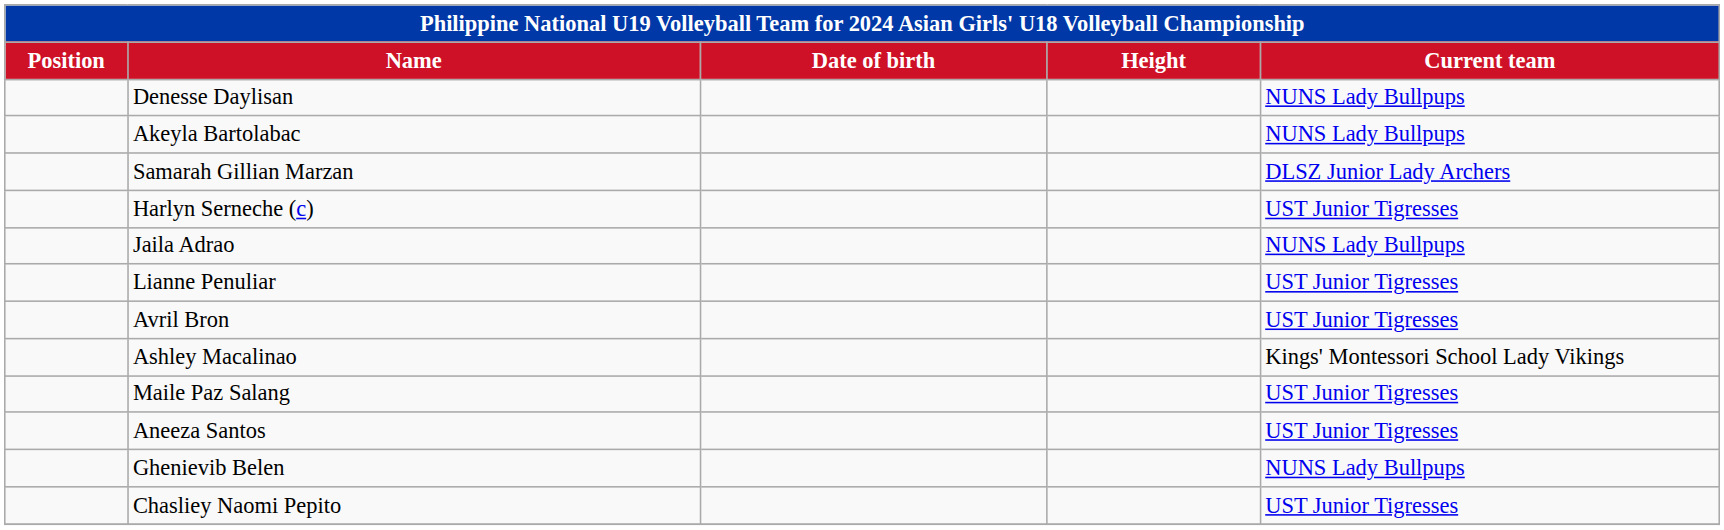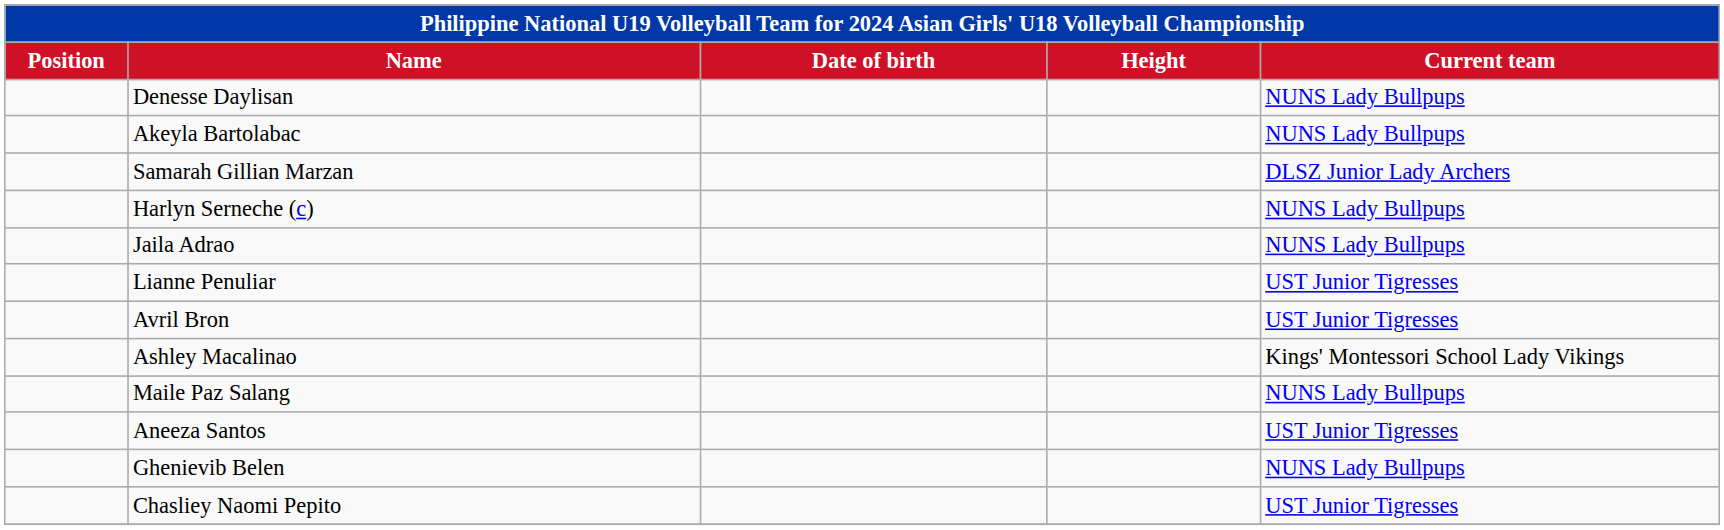 <table class="wikitable sortable" style="font-size:90%; text-align:center;">
 <tr>
 <th colspan="5" style= "background:#0038A8; color:#FFFFFF"><strong>Philippine National U19 Volleyball Team for 2024 Asian Girls' U18 Volleyball Championship</strong></th>
 </tr>
 <tr>
 <th style="width:5em; background:#CE1126; color:#FFFFFF;">Position</th>
 <th style="width:25em; background:#CE1126; color:#FFFFFF;">Name</th>
 <th style="width:15em; background:#CE1126; color:#FFFFFF;">Date of birth</th>
 <th style="width:9em; background:#CE1126; color:#FFFFFF;">Height</th>
 <th style="width:20em; background:#CE1126; color:#FFFFFF;">Current team</th>
 </tr>
 <tr align=center>
 <td></td>
 <td align=left>Denesse Daylisan</td>
 <td align=right></td>
 <td></td>
 <td align=left> <a href='#'>NUNS Lady Bullpups</a></td>
 </tr>
 <tr align=center>
 <td></td>
 <td align=left>Akeyla Bartolabac</td>
 <td align=right></td>
 <td></td>
 <td align=left> <a href='#'>NUNS Lady Bullpups</a></td>
 </tr>
 <tr align=center>
 <td></td>
 <td align=left>Samarah Gillian Marzan</td>
 <td align=right></td>
 <td></td>
 <td align=left> <a href='#'>DLSZ Junior Lady Archers</a></td>
 </tr>
 <tr align=center>
 <td></td>
 <td align=left>Harlyn Serneche (<a href='#'>c</a>)</td>
 <td align=right></td>
 <td></td>
-<td align=left> <a href='#'>UST Junior Tigresses</a></td>
+<td align=left> <a href='#'>NUNS Lady Bullpups</a></td>
 </tr>
 <tr align=center>
 <td></td>
 <td align=left>Jaila Adrao</td>
 <td align=right></td>
 <td></td>
 <td align=left> <a href='#'>NUNS Lady Bullpups</a></td>
 </tr>
 <tr align=center>
 <td></td>
 <td align=left>Lianne Penuliar</td>
 <td align=right></td>
 <td></td>
 <td align=left> <a href='#'>UST Junior Tigresses</a></td>
 </tr>
 <tr align=center>
 <td></td>
 <td align=left>Avril Bron</td>
 <td align=right></td>
 <td></td>
 <td align=left> <a href='#'>UST Junior Tigresses</a></td>
 </tr>
 <tr align=center>
 <td></td>
 <td align=left>Ashley Macalinao</td>
 <td align=right></td>
 <td></td>
 <td align=left> Kings' Montessori School Lady Vikings</td>
 </tr>
 <tr align=center>
 <td></td>
 <td align=left>Maile Paz Salang</td>
 <td align=right></td>
 <td></td>
-<td align=left> <a href='#'>UST Junior Tigresses</a></td>
+<td align=left> <a href='#'>NUNS Lady Bullpups</a></td>
 </tr>
 <tr align=center>
 <td></td>
 <td align=left>Aneeza Santos</td>
 <td align=right></td>
 <td></td>
 <td align=left> <a href='#'>UST Junior Tigresses</a></td>
 </tr>
 <tr align=center>
 <td></td>
 <td align=left>Ghenievib Belen</td>
 <td align=right></td>
 <td></td>
 <td align=left> <a href='#'>NUNS Lady Bullpups</a></td>
 </tr>
 <tr align=center>
 <td></td>
 <td align=left>Chasliey Naomi Pepito</td>
 <td align=right></td>
 <td></td>
 <td align=left> <a href='#'>UST Junior Tigresses</a></td>
 </tr>
 <tr align=center>
 </tr>
 </table>
